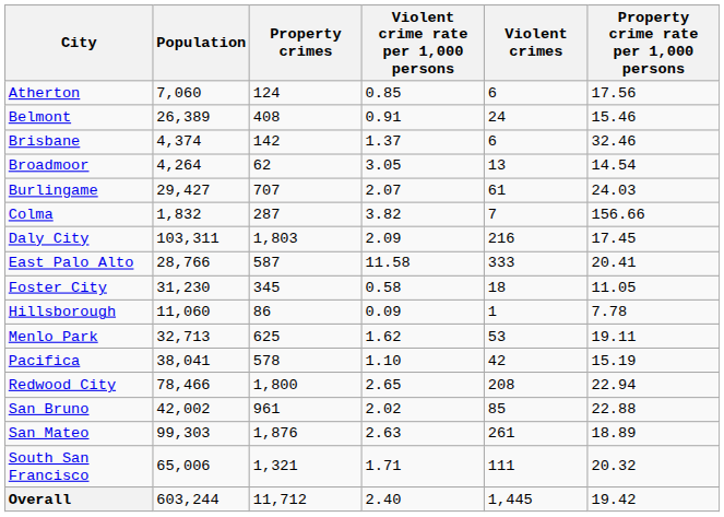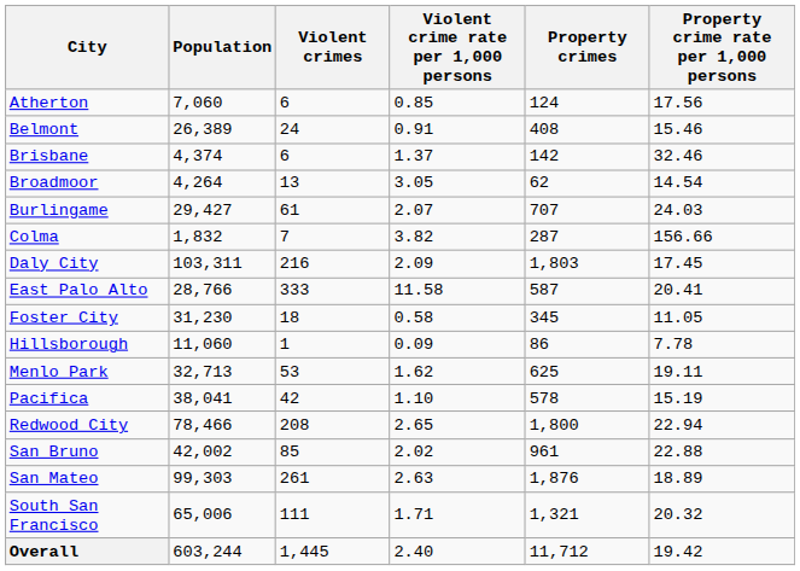 <table class="wikitable collapsible sortable" style="width: 100%;">
 <tr>
 <th>City</th>
 <th data-sort-type="number">Population</th>
+<th data-sort-type="number">Violent crimes</th>
+<th data-sort-type="number">Violent crime rate<br>per 1,000 persons</th>
 <th data-sort-type="number">Property crimes</th>
-<th data-sort-type="number">Violent crime rate<br>per 1,000 persons</th>
-<th data-sort-type="number">Violent crimes</th>
 <th data-sort-type="number">Property crime rate<br>per 1,000 persons</th>
 </tr>
 <tr>
 <td><a href='#'>Atherton</a></td>
 <td>7,060</td>
+<td>6</td>
+<td>0.85</td>
 <td>124</td>
-<td>0.85</td>
-<td>6</td>
 <td>17.56</td>
 </tr>
 <tr>
 <td><a href='#'>Belmont</a></td>
 <td>26,389</td>
+<td>24</td>
+<td>0.91</td>
 <td>408</td>
-<td>0.91</td>
-<td>24</td>
 <td>15.46</td>
 </tr>
 <tr>
 <td><a href='#'>Brisbane</a></td>
 <td>4,374</td>
+<td>6</td>
+<td>1.37</td>
 <td>142</td>
-<td>1.37</td>
-<td>6</td>
 <td>32.46</td>
 </tr>
 <tr>
 <td><a href='#'>Broadmoor</a></td>
 <td>4,264</td>
+<td>13</td>
+<td>3.05</td>
 <td>62</td>
-<td>3.05</td>
-<td>13</td>
 <td>14.54</td>
 </tr>
 <tr>
 <td><a href='#'>Burlingame</a></td>
 <td>29,427</td>
+<td>61</td>
+<td>2.07</td>
 <td>707</td>
-<td>2.07</td>
-<td>61</td>
 <td>24.03</td>
 </tr>
 <tr>
 <td><a href='#'>Colma</a></td>
 <td>1,832</td>
+<td>7</td>
+<td>3.82</td>
 <td>287</td>
-<td>3.82</td>
-<td>7</td>
 <td>156.66</td>
 </tr>
 <tr>
 <td><a href='#'>Daly City</a></td>
 <td>103,311</td>
+<td>216</td>
+<td>2.09</td>
 <td>1,803</td>
-<td>2.09</td>
-<td>216</td>
 <td>17.45</td>
 </tr>
 <tr>
 <td><a href='#'>East Palo Alto</a></td>
 <td>28,766</td>
+<td>333</td>
+<td>11.58</td>
 <td>587</td>
-<td>11.58</td>
-<td>333</td>
 <td>20.41</td>
 </tr>
 <tr>
 <td><a href='#'>Foster City</a></td>
 <td>31,230</td>
+<td>18</td>
+<td>0.58</td>
 <td>345</td>
-<td>0.58</td>
-<td>18</td>
 <td>11.05</td>
 </tr>
 <tr>
 <td><a href='#'>Hillsborough</a></td>
 <td>11,060</td>
+<td>1</td>
+<td>0.09</td>
 <td>86</td>
-<td>0.09</td>
-<td>1</td>
 <td>7.78</td>
 </tr>
 <tr>
 <td><a href='#'>Menlo Park</a></td>
 <td>32,713</td>
+<td>53</td>
+<td>1.62</td>
 <td>625</td>
-<td>1.62</td>
-<td>53</td>
 <td>19.11</td>
 </tr>
 <tr>
 <td><a href='#'>Pacifica</a></td>
 <td>38,041</td>
+<td>42</td>
+<td>1.10</td>
 <td>578</td>
-<td>1.10</td>
-<td>42</td>
 <td>15.19</td>
 </tr>
 <tr>
 <td><a href='#'>Redwood City</a></td>
 <td>78,466</td>
+<td>208</td>
+<td>2.65</td>
 <td>1,800</td>
-<td>2.65</td>
-<td>208</td>
 <td>22.94</td>
 </tr>
 <tr>
 <td><a href='#'>San Bruno</a></td>
 <td>42,002</td>
+<td>85</td>
+<td>2.02</td>
 <td>961</td>
-<td>2.02</td>
-<td>85</td>
 <td>22.88</td>
 </tr>
 <tr>
 <td><a href='#'>San Mateo</a></td>
 <td>99,303</td>
+<td>261</td>
+<td>2.63</td>
 <td>1,876</td>
-<td>2.63</td>
-<td>261</td>
 <td>18.89</td>
 </tr>
 <tr>
 <td><a href='#'>South San Francisco</a></td>
 <td>65,006</td>
+<td>111</td>
+<td>1.71</td>
 <td>1,321</td>
-<td>1.71</td>
-<td>111</td>
 <td>20.32</td>
 </tr>
 <tr>
 <th scope="row" style="text-align: left;">Overall</th>
 <td>603,244</td>
+<td>1,445</td>
+<td>2.40</td>
 <td>11,712</td>
-<td>2.40</td>
-<td>1,445</td>
 <td>19.42</td>
 </tr>
 </table>
